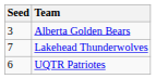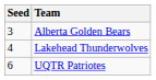 <table class="wikitable sortable" style="text-align: center;">
 <tr style="background:#efefef; text-align:center;">
 <th style="text-align:left">Seed</th>
 <th style="text-align:left">Team</th>
 </tr>
 <tr style="text-align:center">
 <td style="text-align:left">3</td>
 <td style="text-align:left"><a href='#'>Alberta Golden Bears</a></td>
 </tr>
 <tr style="text-align:center">
-<td style="text-align:left">7</td>
+<td style="text-align:left">4</td>
 <td style="text-align:left"><a href='#'>Lakehead Thunderwolves</a></td>
 </tr>
 <tr style="text-align:center">
 <td style="text-align:left">6</td>
 <td style="text-align:left"><a href='#'>UQTR Patriotes</a></td>
 </tr>
 </table>
